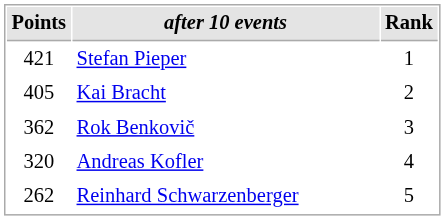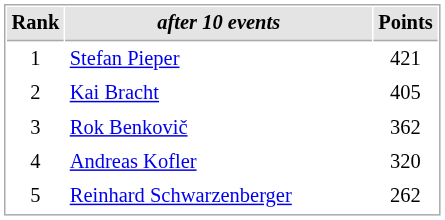 <table cellspacing="1" cellpadding="3" style="border:1px solid #AAAAAA;font-size:86%">
 <tr bgcolor="#E4E4E4">
+<th style="border-bottom:1px solid #AAAAAA" width=10>Rank</th>
+<th style="border-bottom:1px solid #AAAAAA" width=200><em>after 10 events</em></th>
 <th style="border-bottom:1px solid #AAAAAA" width=20>Points</th>
-<th style="border-bottom:1px solid #AAAAAA" width=200><em>after 10 events</em></th>
-<th style="border-bottom:1px solid #AAAAAA" width=10>Rank</th>
 </tr>
 <tr>
+<td align=center>1</td>
+<td align=left> <a href='#'>Stefan Pieper</a></td>
 <td align=center>421</td>
-<td align=left> <a href='#'>Stefan Pieper</a></td>
-<td align=center>1</td>
 </tr>
 <tr>
+<td align=center>2</td>
+<td align=left> <a href='#'>Kai Bracht</a></td>
 <td align=center>405</td>
-<td align=left> <a href='#'>Kai Bracht</a></td>
-<td align=center>2</td>
 </tr>
 <tr>
+<td align=center>3</td>
+<td align=left> <a href='#'>Rok Benkovič</a></td>
 <td align=center>362</td>
-<td align=left> <a href='#'>Rok Benkovič</a></td>
-<td align=center>3</td>
 </tr>
 <tr>
+<td align=center>4</td>
+<td align=left> <a href='#'>Andreas Kofler</a></td>
 <td align=center>320</td>
-<td align=left> <a href='#'>Andreas Kofler</a></td>
-<td align=center>4</td>
 </tr>
 <tr>
+<td align=center>5</td>
+<td align=left> <a href='#'>Reinhard Schwarzenberger</a></td>
 <td align=center>262</td>
-<td align=left> <a href='#'>Reinhard Schwarzenberger</a></td>
-<td align=center>5</td>
 </tr>
 </table>
